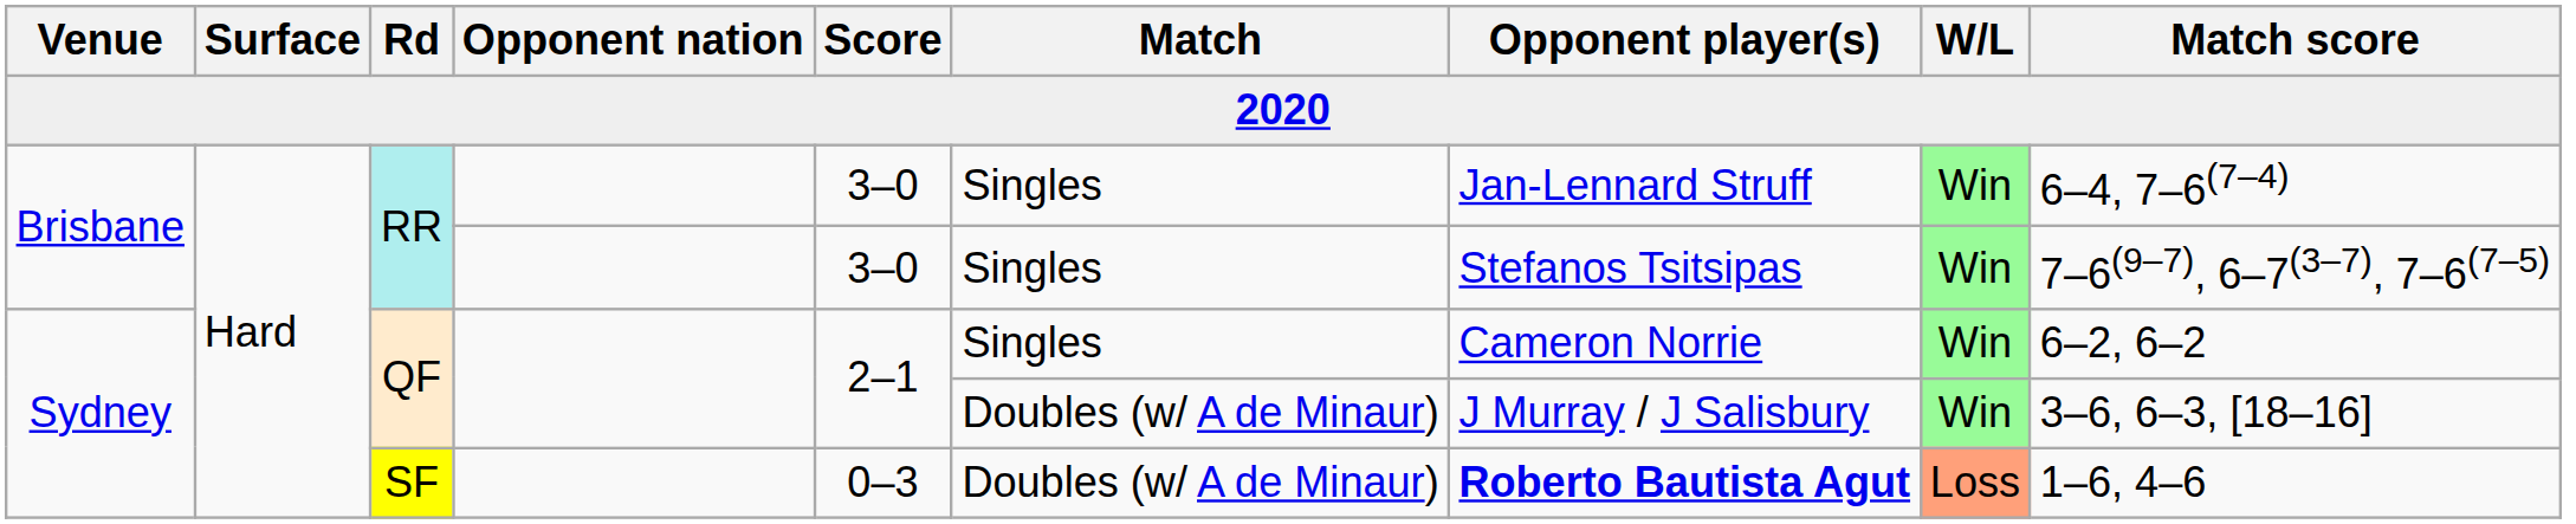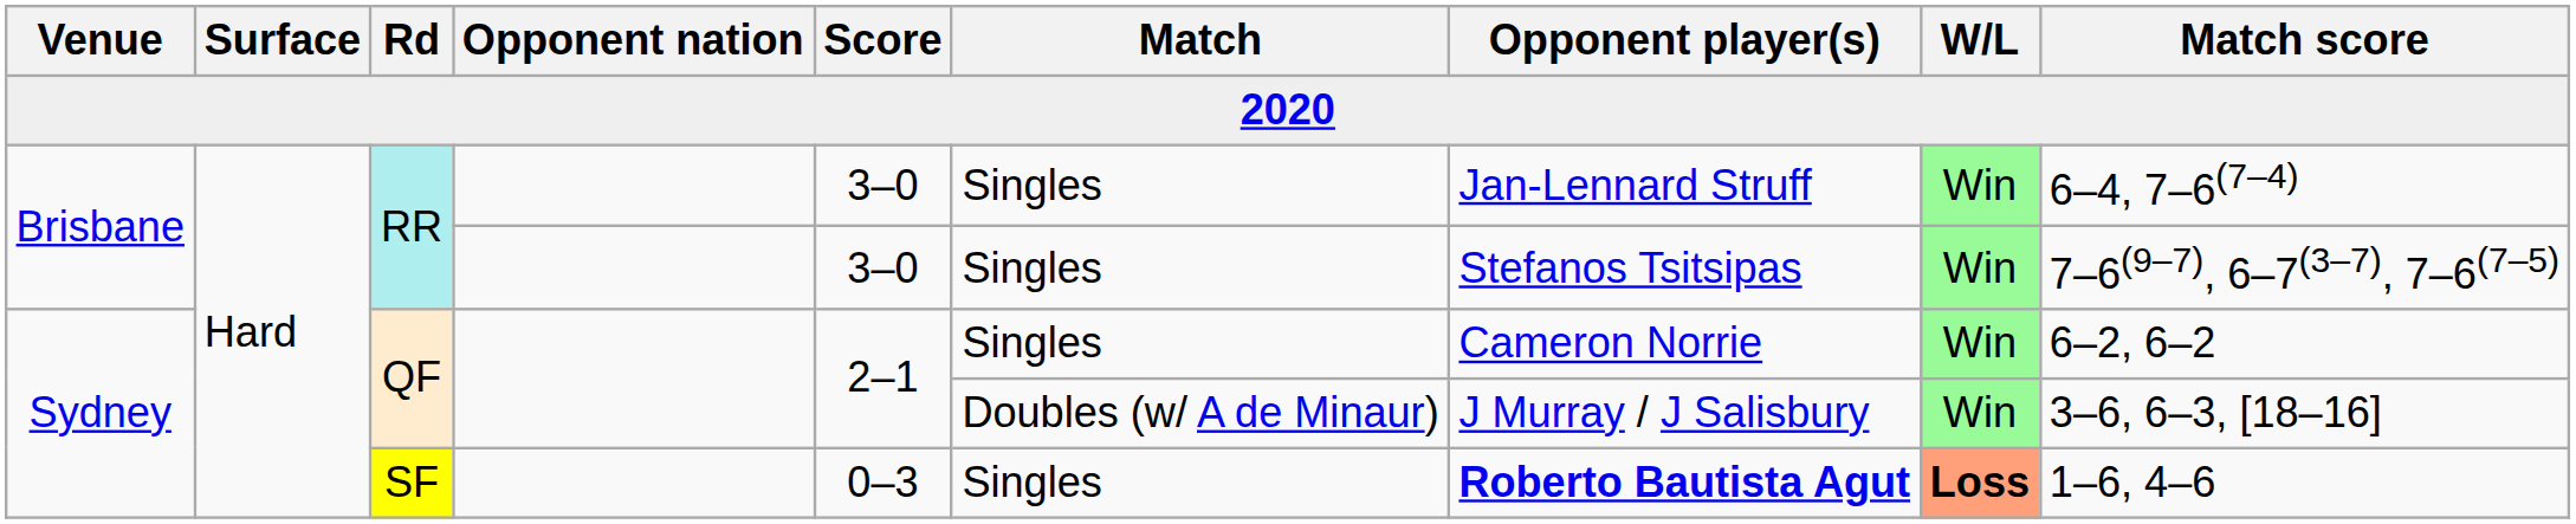 <table class="wikitable nowrap" style=font-size:96%>
 <tr>
 <th>Venue</th>
 <th>Surface</th>
 <th>Rd</th>
 <th>Opponent nation</th>
 <th>Score</th>
 <th>Match</th>
 <th>Opponent player(s)</th>
 <th>W/L</th>
 <th>Match score</th>
 </tr>
 <tr bgcolor=efefef>
 <td colspan="9" align=center><strong><a href='#'>2020</a></strong></td>
 </tr>
 <tr>
 <td rowspan="2" align="center"><a href='#'>Brisbane</a></td>
 <td rowspan="5">Hard</td>
 <td rowspan="2" align="center" bgcolor="afeeee">RR</td>
 <td></td>
 <td align="center">3–0</td>
 <td>Singles</td>
 <td><a href='#'>Jan-Lennard Struff</a></td>
 <td bgcolor=98fb98 align=center>Win</td>
 <td>6–4, 7–6<sup>(7–4)</sup></td>
 </tr>
 <tr>
 <td></td>
 <td align=center>3–0</td>
 <td>Singles</td>
 <td><a href='#'>Stefanos Tsitsipas</a></td>
 <td bgcolor=98fb98 align=center>Win</td>
 <td>7–6<sup>(9–7)</sup>, 6–7<sup>(3–7)</sup>, 7–6<sup>(7–5)</sup></td>
 </tr>
 <tr>
 <td rowspan="3" align="center"><a href='#'>Sydney</a></td>
 <td rowspan="2" align="center" bgcolor="ffebcd">QF</td>
 <td rowspan=2></td>
 <td rowspan=2 align=center>2–1</td>
 <td>Singles</td>
 <td><a href='#'>Cameron Norrie</a></td>
 <td bgcolor=98fb98 align=center>Win</td>
 <td>6–2, 6–2</td>
 </tr>
 <tr>
 <td>Doubles (w/ <a href='#'>A de Minaur</a>)</td>
 <td><a href='#'>J Murray</a> / <a href='#'>J Salisbury</a></td>
 <td bgcolor=98fb98 align=center>Win</td>
 <td>3–6, 6–3, [18–16]</td>
 </tr>
 <tr>
 <td align=center bgcolor=yellow>SF</td>
 <td></td>
 <td align="center">0–3</td>
-<td>Doubles (w/ <a href='#'>A de Minaur</a>)</td>
+<td>Singles</td>
 <td><strong><a href='#'>Roberto Bautista Agut</a></strong></td>
-<td bgcolor=ffa07a align=center>Loss</td>
+<td bgcolor=ffa07a align=center><strong>Loss</strong></td>
 <td>1–6, 4–6</td>
 </tr>
 </table>
